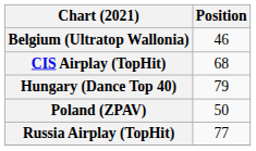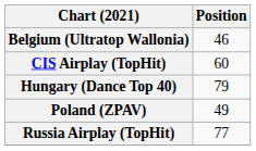 <table class="wikitable sortable plainrowheaders" style="text-align:center">
 <tr>
 <th scope="col">Chart (2021)</th>
 <th scope="col">Position</th>
 </tr>
 <tr>
 <th scope="row">Belgium (Ultratop Wallonia)</th>
 <td>46</td>
 </tr>
 <tr>
 <th scope="row"><a href='#'>CIS</a> Airplay (TopHit)</th>
-<td>68</td>
+<td>60</td>
 </tr>
 <tr>
 <th scope="row">Hungary (Dance Top 40)</th>
 <td>79</td>
 </tr>
 <tr>
 <th scope="row">Poland (ZPAV)</th>
-<td>50</td>
+<td>49</td>
 </tr>
 <tr>
 <th scope="row">Russia Airplay (TopHit)</th>
 <td>77</td>
 </tr>
 <tr>
 </tr>
 </table>
